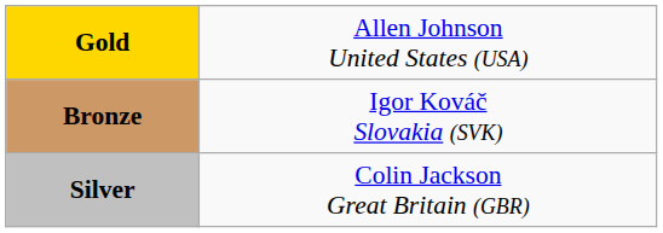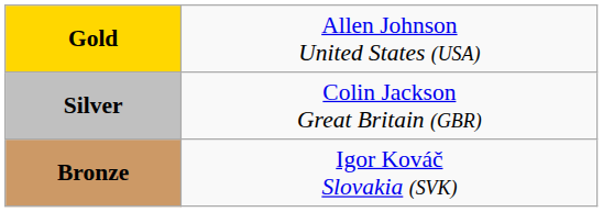 <table class="wikitable" style=" text-align:center; font-size:110%;" width="35%">
 <tr>
 <td bgcolor="gold"><strong>Gold</strong></td>
 <td> <a href='#'>Allen Johnson</a><br><em>United States <small>(USA)</small></em></td>
 </tr>
 <tr>
+<td bgcolor="silver"><strong>Silver</strong></td>
+<td> <a href='#'>Colin Jackson</a><br><em>Great Britain <small>(GBR)</small></em></td>
+</tr>
+<tr>
 <td bgcolor="CC9966"><strong>Bronze</strong></td>
 <td> <a href='#'>Igor Kováč</a><br><em><a href='#'>Slovakia</a> <small>(SVK)</small></em></td>
 </tr>
-<tr>
-<td bgcolor="silver"><strong>Silver</strong></td>
-<td> <a href='#'>Colin Jackson</a><br><em>Great Britain <small>(GBR)</small></em></td>
-</tr>
 </table>
